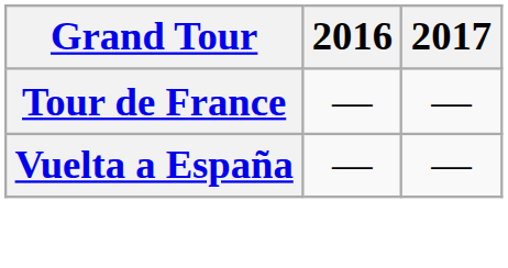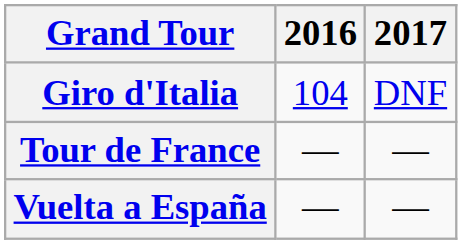 <table class="wikitable plainrowheaders">
 <tr>
 <th scope="col"><a href='#'>Grand Tour</a></th>
 <th scope="col">2016</th>
 <th scope="col">2017</th>
+</tr>
+<tr style="text-align:center;">
+<th scope="row"> <a href='#'>Giro d'Italia</a></th>
+<td><a href='#'>104</a></td>
+<td><a href='#'>DNF</a></td>
 </tr>
 <tr style="text-align:center;">
 <th scope="row"> <a href='#'>Tour de France</a></th>
 <td>—</td>
 <td>—</td>
 </tr>
 <tr style="text-align:center;">
 <th scope="row"> <a href='#'>Vuelta a España</a></th>
 <td>—</td>
 <td>—</td>
 </tr>
 </table>
